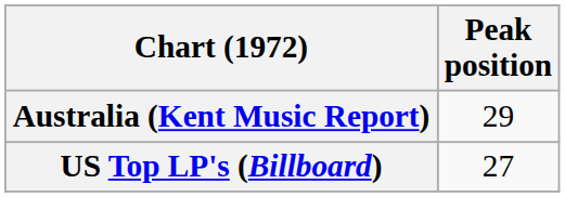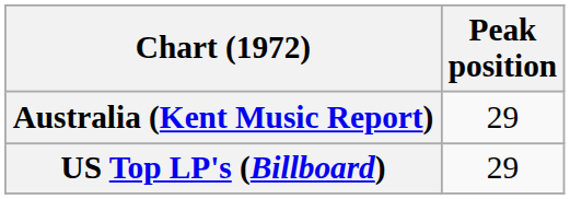 <table class="wikitable plainrowheaders" style="text-align:center;">
 <tr>
 <th>Chart (1972)</th>
 <th>Peak<br>position</th>
 </tr>
 <tr>
 <th scope="row">Australia (<a href='#'>Kent Music Report</a>)</th>
 <td>29</td>
 </tr>
 <tr>
 <th scope="row">US <a href='#'>Top LP's</a> (<em><a href='#'>Billboard</a></em>)</th>
-<td>27</td>
+<td>29</td>
 </tr>
 </table>
